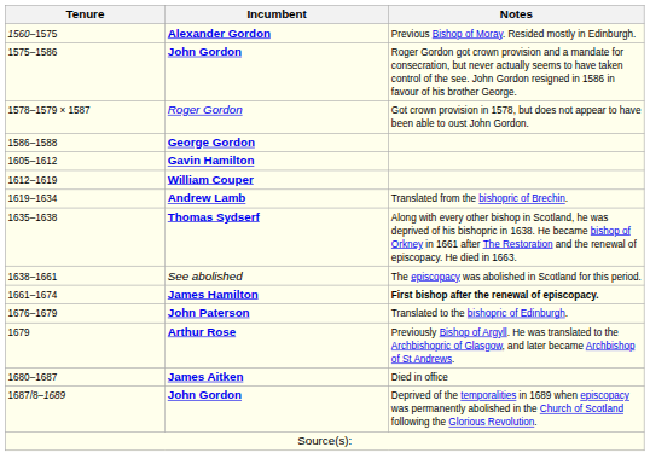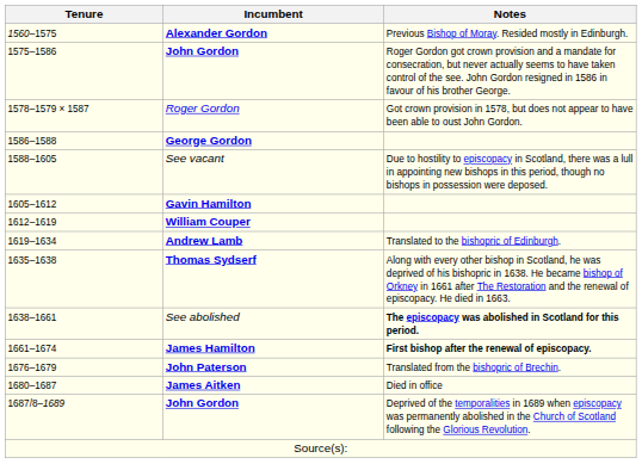 <table class="wikitable">
 <tr align=left>
 <th width="25%">Tenure</th>
 <th width="35%">Incumbent</th>
 <th width="40%">Notes</th>
 </tr>
 <tr valign=top bgcolor="#ffffec">
 <td><small><em>1560</em>–1575</small></td>
 <td><strong><a href='#'>Alexander Gordon</a></strong></td>
 <td><small>Previous <a href='#'>Bishop of Moray</a>. Resided mostly in Edinburgh.</small></td>
 </tr>
 <tr valign=top bgcolor="#ffffec">
 <td><small>1575–1586</small></td>
 <td><strong><a href='#'>John Gordon</a></strong></td>
 <td><small>Roger Gordon got crown provision and a mandate for consecration, but never actually seems to have taken control of the see. John Gordon resigned in 1586 in favour of his brother George.</small></td>
 </tr>
 <tr valign=top bgcolor="#ffffec">
 <td><small>1578–1579 × 1587</small></td>
 <td><em><a href='#'>Roger Gordon</a></em></td>
 <td><small>Got crown provision in 1578, but does not appear to have been able to oust John Gordon.</small></td>
 </tr>
 <tr valign=top bgcolor="#ffffec">
 <td><small>1586–1588</small></td>
 <td><strong><a href='#'>George Gordon</a></strong></td>
 <td><small></small></td>
 </tr>
 <tr valign=top bgcolor="#ffffec">
+<td><small>1588–1605</small></td>
+<td><em>See vacant</em></td>
+<td><small>Due to hostility to <a href='#'>episcopacy</a> in Scotland, there was a lull in appointing new bishops in this period, though no bishops in possession were deposed.</small></td>
+</tr>
+<tr valign=top bgcolor="#ffffec">
 <td><small>1605–1612</small></td>
 <td><strong><a href='#'>Gavin Hamilton</a></strong></td>
 <td><small></small></td>
 </tr>
 <tr valign=top bgcolor="#ffffec">
 <td><small>1612–1619</small></td>
 <td><strong><a href='#'>William Couper</a></strong></td>
 <td><small></small></td>
 </tr>
 <tr valign=top bgcolor="#ffffec">
 <td><small>1619–1634</small></td>
 <td><strong><a href='#'>Andrew Lamb</a></strong></td>
-<td><small>Translated from the <a href='#'>bishopric of Brechin</a>.</small></td>
+<td><small>Translated to the <a href='#'>bishopric of Edinburgh</a>.</small></td>
 </tr>
 <tr valign=top bgcolor="#ffffec">
 <td><small>1635–1638</small></td>
 <td><strong><a href='#'>Thomas Sydserf</a></strong></td>
 <td><small>Along with every other bishop in Scotland, he was deprived of his bishopric in 1638. He became <a href='#'>bishop of Orkney</a> in 1661 after <a href='#'>The Restoration</a> and the renewal of episcopacy. He died in 1663.</small></td>
 </tr>
 <tr valign=top bgcolor="#ffffec">
 <td><small>1638–1661</small></td>
 <td><em>See abolished</em></td>
-<td><small>The <a href='#'>episcopacy</a> was abolished in Scotland for this period.</small></td>
+<td><strong><small>The <a href='#'>episcopacy</a> was abolished in Scotland for this period.</small></strong></td>
 </tr>
 <tr valign=top bgcolor="#ffffec">
 <td><small>1661–1674</small></td>
 <td><strong><a href='#'>James Hamilton</a></strong></td>
 <td><strong><small>First bishop after the renewal of episcopacy.</small></strong></td>
 </tr>
 <tr valign=top bgcolor="#ffffec">
 <td><small>1676–1679</small></td>
 <td><strong><a href='#'>John Paterson</a></strong></td>
-<td><small>Translated to the <a href='#'>bishopric of Edinburgh</a>.</small></td>
-</tr>
-<tr valign=top bgcolor="#ffffec">
-<td><small>1679</small></td>
-<td><strong><a href='#'>Arthur Rose</a></strong></td>
-<td><small>Previously <a href='#'>Bishop of Argyll</a>. He was translated to the <a href='#'>Archbishopric of Glasgow</a>, and later became <a href='#'>Archbishop of St Andrews</a>.</small></td>
+<td><small>Translated from the <a href='#'>bishopric of Brechin</a>.</small></td>
 </tr>
 <tr valign=top bgcolor="#ffffec">
 <td><small>1680–1687</small></td>
 <td><strong><a href='#'>James Aitken</a></strong></td>
 <td><small>Died in office</small></td>
 </tr>
 <tr valign=top bgcolor="#ffffec">
 <td><small>1687/8–<em>1689</em></small></td>
 <td><strong><a href='#'>John Gordon</a></strong></td>
 <td><small>Deprived of the <a href='#'>temporalities</a> in 1689 when <a href='#'>episcopacy</a> was permanently abolished in the <a href='#'>Church of Scotland</a> following the <a href='#'>Glorious Revolution</a>.</small></td>
 </tr>
 <tr valign=top bgcolor="#ffffec">
 <td align=center colspan=3>Source(s):</td>
 </tr>
 </table>
